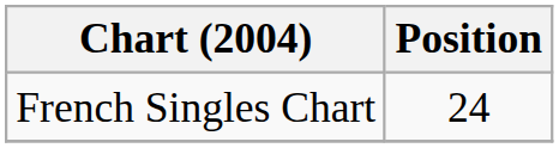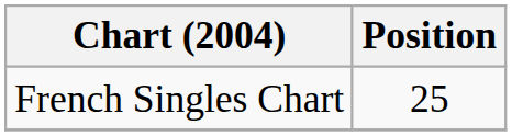 <table class="wikitable sortable">
 <tr>
 <th>Chart (2004)</th>
 <th>Position</th>
 </tr>
 <tr>
 <td>French Singles Chart</td>
-<td align="center">24</td>
+<td align="center">25</td>
 </tr>
 <tr>
 </tr>
 </table>
